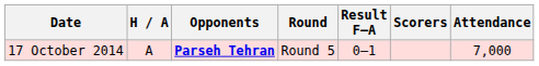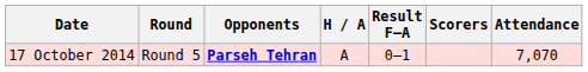 <table class="wikitable" style="text-align:center">
 <tr>
 <th>Date</th>
+<th>Round</th>
+<th>Opponents</th>
 <th>H / A</th>
-<th>Opponents</th>
-<th>Round</th>
 <th>Result<br>F–A</th>
 <th>Scorers</th>
 <th>Attendance</th>
 </tr>
 <tr bgcolor="#ffdddd">
 <td>17 October 2014</td>
+<td>Round 5</td>
+<td><strong><a href='#'>Parseh Tehran</a></strong></td>
 <td>A</td>
-<td><strong><a href='#'>Parseh Tehran</a></strong></td>
-<td>Round 5</td>
 <td>0–1</td>
 <td></td>
-<td>7,000</td>
+<td>7,070</td>
 </tr>
 </table>
